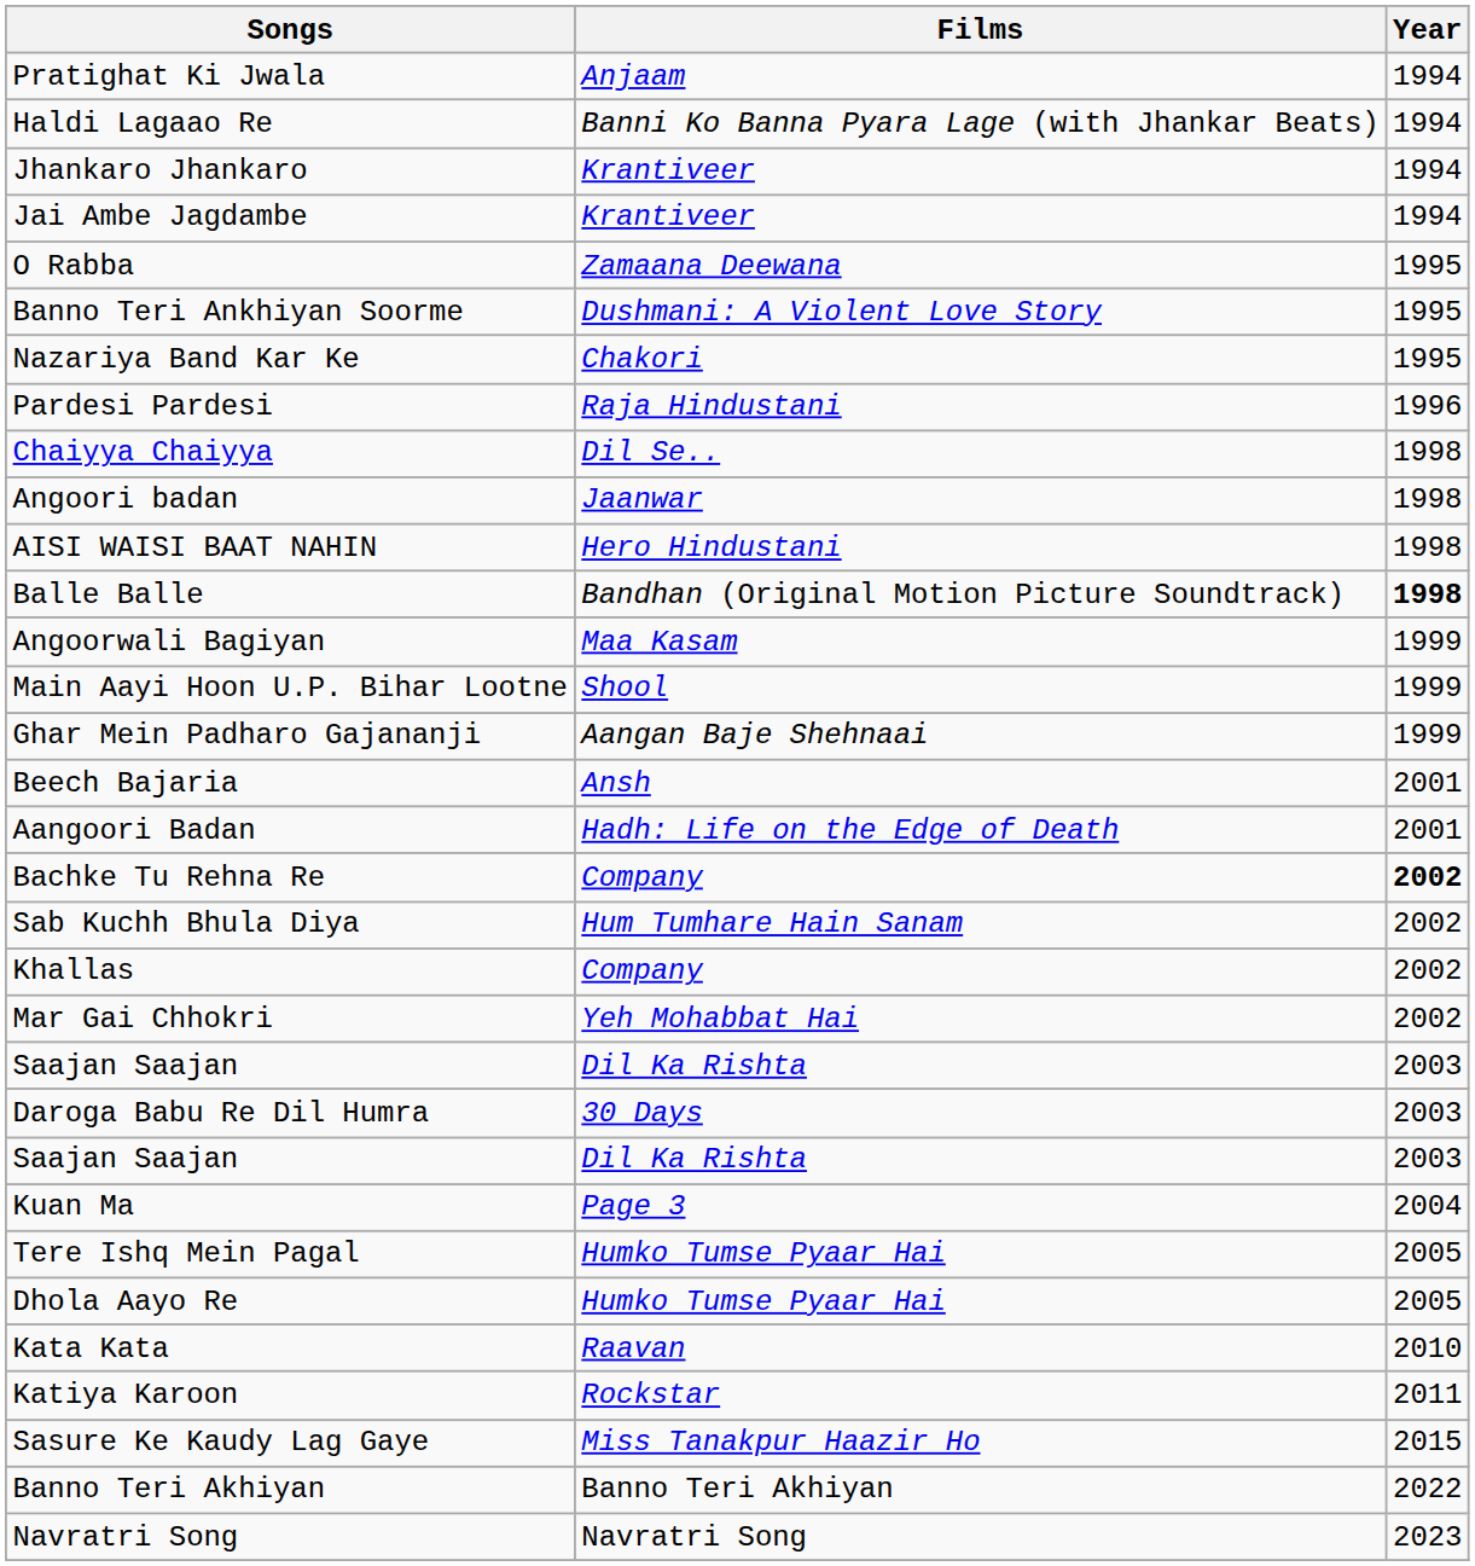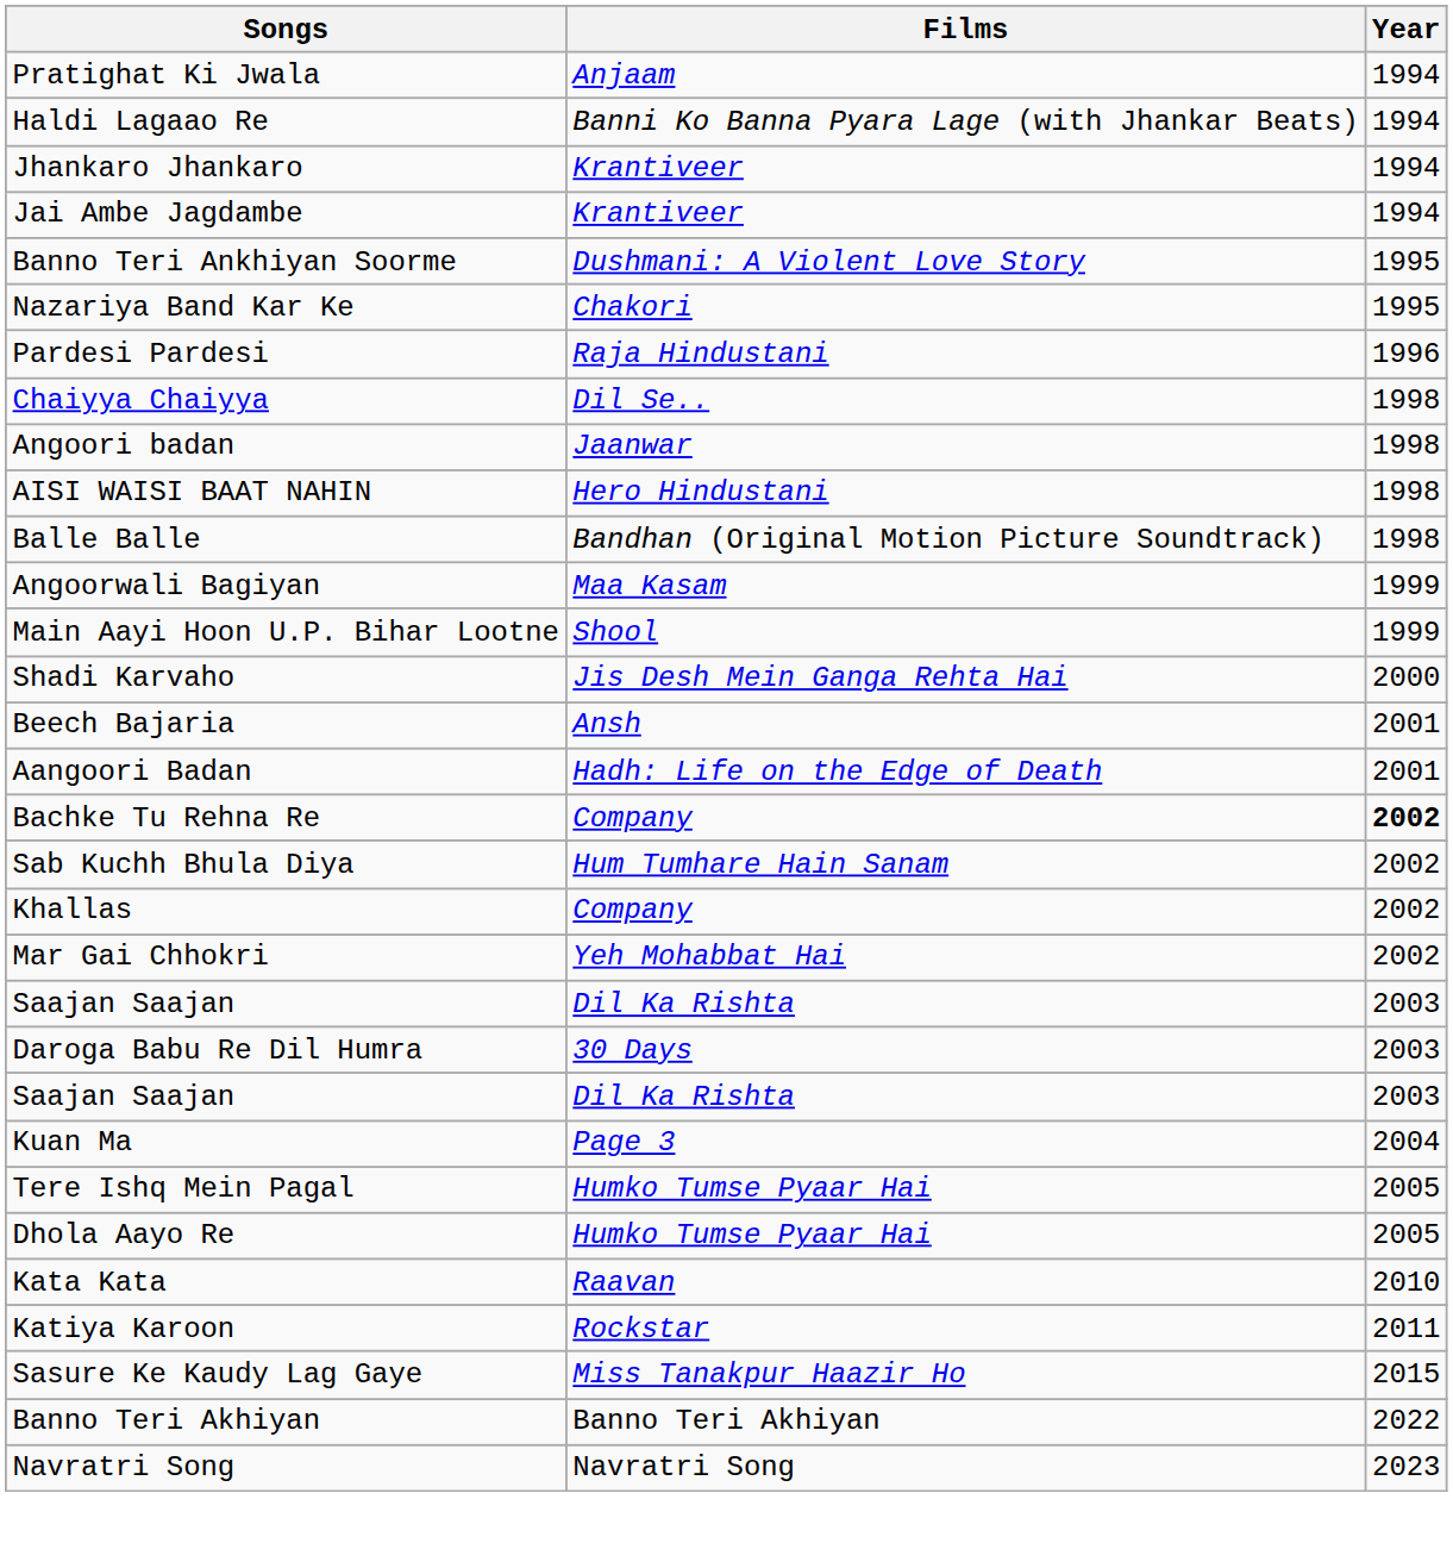 <table class="wikitable">
 <tr>
 <th>Songs</th>
 <th>Films</th>
 <th>Year</th>
 </tr>
 <tr>
 <td>Pratighat Ki Jwala</td>
 <td><em><a href='#'>Anjaam</a></em></td>
 <td>1994</td>
 </tr>
 <tr>
 <td>Haldi Lagaao Re</td>
 <td><em>Banni Ko Banna Pyara Lage</em> (with Jhankar Beats)</td>
 <td>1994</td>
 </tr>
 <tr>
 <td>Jhankaro Jhankaro</td>
 <td><em><a href='#'>Krantiveer</a></em></td>
 <td>1994</td>
 </tr>
 <tr>
 <td>Jai Ambe Jagdambe</td>
 <td><em><a href='#'>Krantiveer</a></em></td>
 <td>1994</td>
-</tr>
-<tr>
-<td>O Rabba</td>
-<td><em><a href='#'>Zamaana Deewana</a></em></td>
-<td>1995</td>
 </tr>
 <tr>
 <td>Banno Teri Ankhiyan Soorme</td>
 <td><em><a href='#'>Dushmani: A Violent Love Story</a></em></td>
 <td>1995</td>
 </tr>
 <tr>
 <td>Nazariya Band Kar Ke</td>
 <td><em><a href='#'>Chakori</a></em></td>
 <td>1995</td>
 </tr>
 <tr>
 <td>Pardesi Pardesi</td>
 <td><em><a href='#'>Raja Hindustani</a></em></td>
 <td>1996</td>
 </tr>
 <tr>
 <td><a href='#'>Chaiyya Chaiyya</a></td>
 <td><em><a href='#'>Dil Se..</a></em></td>
 <td>1998</td>
 </tr>
 <tr>
 <td>Angoori badan</td>
 <td><a href='#'><em>Jaanwar</em></a></td>
 <td>1998</td>
 </tr>
 <tr>
 <td>AISI WAISI BAAT NAHIN</td>
 <td><em><a href='#'>Hero Hindustani</a></em></td>
 <td>1998</td>
 </tr>
 <tr>
 <td>Balle Balle</td>
 <td><em>Bandhan</em> (Original Motion Picture Soundtrack)</td>
-<td><strong>1998</strong></td>
+<td>1998</td>
 </tr>
 <tr>
 <td>Angoorwali Bagiyan</td>
 <td><a href='#'><em>Maa Kasam</em></a></td>
 <td>1999</td>
 </tr>
 <tr>
 <td>Main Aayi Hoon U.P. Bihar Lootne</td>
 <td><em><a href='#'>Shool</a></em></td>
 <td>1999</td>
 </tr>
 <tr>
-<td>Ghar Mein Padharo Gajananji</td>
-<td><em>Aangan Baje Shehnaai</em></td>
-<td>1999</td>
+<td>Shadi Karvaho</td>
+<td><em><a href='#'>Jis Desh Mein Ganga Rehta Hai</a></em></td>
+<td>2000</td>
 </tr>
 <tr>
 <td>Beech Bajaria</td>
 <td><em><a href='#'>Ansh</a></em></td>
 <td>2001</td>
 </tr>
 <tr>
 <td>Aangoori Badan</td>
 <td><em><a href='#'>Hadh: Life on the Edge of Death</a></em></td>
 <td>2001</td>
 </tr>
 <tr>
 <td>Bachke Tu Rehna Re</td>
 <td><a href='#'><em>Company</em></a></td>
 <td><strong>2002</strong></td>
 </tr>
 <tr>
 <td>Sab Kuchh Bhula Diya</td>
 <td><em><a href='#'>Hum Tumhare Hain Sanam</a></em></td>
 <td>2002</td>
 </tr>
 <tr>
 <td>Khallas</td>
 <td><a href='#'><em>Company</em></a></td>
 <td>2002</td>
 </tr>
 <tr>
 <td>Mar Gai Chhokri</td>
 <td><em><a href='#'>Yeh Mohabbat Hai</a></em></td>
 <td>2002</td>
 </tr>
 <tr>
 <td>Saajan Saajan</td>
 <td><em><a href='#'>Dil Ka Rishta</a></em></td>
 <td>2003</td>
 </tr>
 <tr>
 <td>Daroga Babu Re Dil Humra</td>
 <td><a href='#'><em>30 Days</em></a></td>
 <td>2003</td>
 </tr>
 <tr>
 <td>Saajan Saajan</td>
 <td><em><a href='#'>Dil Ka Rishta</a></em></td>
 <td>2003</td>
 </tr>
 <tr>
 <td>Kuan Ma</td>
 <td><em><a href='#'>Page 3</a></em></td>
 <td>2004</td>
 </tr>
 <tr>
 <td>Tere Ishq Mein Pagal</td>
 <td><em><a href='#'>Humko Tumse Pyaar Hai</a></em></td>
 <td>2005</td>
 </tr>
 <tr>
 <td>Dhola Aayo Re</td>
 <td><em><a href='#'>Humko Tumse Pyaar Hai</a></em></td>
 <td>2005</td>
 </tr>
 <tr>
 <td>Kata Kata</td>
 <td><a href='#'><em>Raavan</em></a></td>
 <td>2010</td>
 </tr>
 <tr>
 <td>Katiya Karoon</td>
 <td><a href='#'><em>Rockstar</em></a></td>
 <td>2011</td>
 </tr>
 <tr>
 <td>Sasure Ke Kaudy Lag Gaye</td>
 <td><em><a href='#'>Miss Tanakpur Haazir Ho</a></em></td>
 <td>2015</td>
 </tr>
 <tr>
 <td>Banno Teri Akhiyan</td>
 <td>Banno Teri Akhiyan</td>
 <td>2022</td>
 </tr>
 <tr>
 <td>Navratri Song</td>
 <td>Navratri Song</td>
 <td>2023</td>
 </tr>
 </table>
